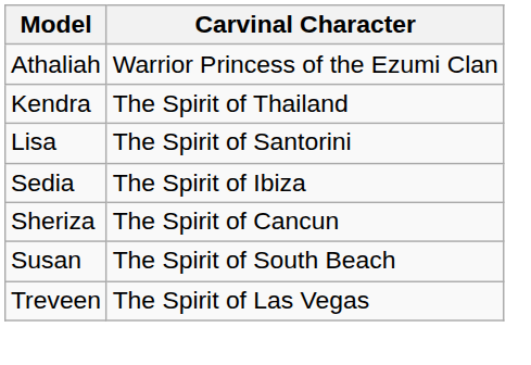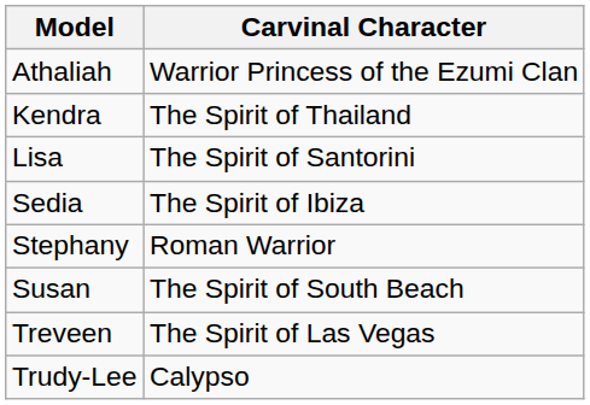 <table class="wikitable">
 <tr>
 <th>Model</th>
 <th>Carvinal Character</th>
 </tr>
 <tr>
 <td>Athaliah</td>
 <td>Warrior Princess of the Ezumi Clan</td>
 </tr>
 <tr>
 <td>Kendra</td>
 <td>The Spirit of Thailand</td>
 </tr>
 <tr>
 <td>Lisa</td>
 <td>The Spirit of Santorini</td>
 </tr>
 <tr>
 <td>Sedia</td>
 <td>The Spirit of Ibiza</td>
 </tr>
 <tr>
-<td>Sheriza</td>
-<td>The Spirit of Cancun</td>
+<td>Stephany</td>
+<td>Roman Warrior</td>
 </tr>
 <tr>
 <td>Susan</td>
 <td>The Spirit of South Beach</td>
 </tr>
 <tr>
 <td>Treveen</td>
 <td>The Spirit of Las Vegas</td>
 </tr>
+<tr>
+<td>Trudy-Lee</td>
+<td>Calypso</td>
+</tr>
 </table>
